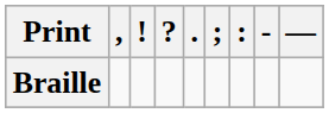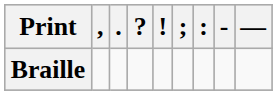 <table class="wikitable" style="line-height: 1.2">
 <tr align=center>
 <th>Print</th>
 <th>,</th>
+<th>.</th>
+<th>?</th>
 <th>!</th>
-<th>?</th>
-<th>.</th>
 <th>;</th>
 <th>:</th>
 <th>-</th>
 <th>—</th>
 </tr>
 <tr align=center>
 <th>Braille</th>
 <td></td>
 <td></td>
 <td></td>
 <td></td>
 <td></td>
 <td></td>
 <td></td>
 <td></td>
 </tr>
 </table>
